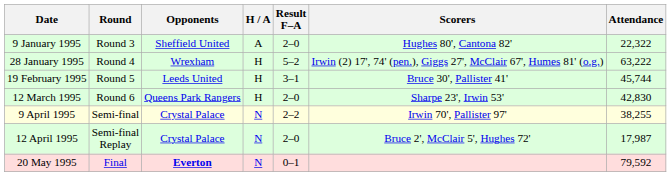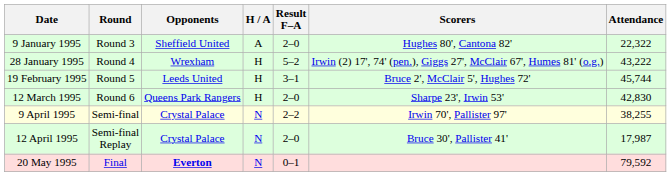 <table class="wikitable" style="text-align:center">
 <tr>
 <th>Date</th>
 <th>Round</th>
 <th>Opponents</th>
 <th>H / A</th>
 <th>Result<br>F–A</th>
 <th>Scorers</th>
 <th>Attendance</th>
 </tr>
 <tr bgcolor="#ddffdd">
 <td>9 January 1995</td>
 <td>Round 3</td>
 <td><a href='#'>Sheffield United</a></td>
 <td>A</td>
 <td>2–0</td>
 <td><a href='#'>Hughes</a> 80', <a href='#'>Cantona</a> 82'</td>
 <td>22,322</td>
 </tr>
 <tr bgcolor="#ddffdd">
 <td>28 January 1995</td>
 <td>Round 4</td>
 <td><a href='#'>Wrexham</a></td>
 <td>H</td>
 <td>5–2</td>
 <td><a href='#'>Irwin</a> (2) 17', 74' (<a href='#'>pen.</a>), <a href='#'>Giggs</a> 27', <a href='#'>McClair</a> 67', <a href='#'>Humes</a> 81' (<a href='#'>o.g.</a>)</td>
-<td>63,222</td>
+<td>43,222</td>
 </tr>
 <tr bgcolor="#ddffdd">
 <td>19 February 1995</td>
 <td>Round 5</td>
 <td><a href='#'>Leeds United</a></td>
 <td>H</td>
 <td>3–1</td>
-<td><a href='#'>Bruce</a> 30', <a href='#'>Pallister</a> 41'</td>
+<td><a href='#'>Bruce</a> 2', <a href='#'>McClair</a> 5', <a href='#'>Hughes</a> 72'</td>
 <td>45,744</td>
 </tr>
 <tr bgcolor="#ddffdd">
 <td>12 March 1995</td>
 <td>Round 6</td>
 <td><a href='#'>Queens Park Rangers</a></td>
 <td>H</td>
 <td>2–0</td>
 <td><a href='#'>Sharpe</a> 23', <a href='#'>Irwin</a> 53'</td>
 <td>42,830</td>
 </tr>
 <tr bgcolor="#ffffdd">
 <td>9 April 1995</td>
 <td>Semi-final</td>
 <td><a href='#'>Crystal Palace</a></td>
 <td><a href='#'>N</a></td>
 <td>2–2 </td>
 <td><a href='#'>Irwin</a> 70', <a href='#'>Pallister</a> 97'</td>
 <td>38,255</td>
 </tr>
 <tr bgcolor="#ddffdd">
 <td>12 April 1995</td>
 <td>Semi-final<br>Replay</td>
 <td><a href='#'>Crystal Palace</a></td>
 <td><a href='#'>N</a></td>
 <td>2–0</td>
-<td><a href='#'>Bruce</a> 2', <a href='#'>McClair</a> 5', <a href='#'>Hughes</a> 72'</td>
+<td><a href='#'>Bruce</a> 30', <a href='#'>Pallister</a> 41'</td>
 <td>17,987</td>
 </tr>
 <tr bgcolor="#ffdddd">
 <td>20 May 1995</td>
 <td><a href='#'>Final</a></td>
 <td><strong><a href='#'>Everton</a></strong></td>
 <td><a href='#'>N</a></td>
 <td>0–1</td>
 <td></td>
 <td>79,592</td>
 </tr>
 </table>
